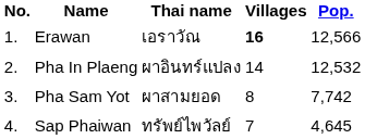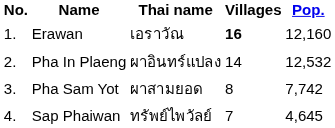 <table>
 <tr>
 <th>No.</th>
 <th>Name</th>
 <th>Thai name</th>
 <th>Villages</th>
 <th><a href='#'>Pop.</a></th>
 </tr>
 <tr>
 <td>1.</td>
 <td>Erawan</td>
 <td>เอราวัณ</td>
 <td><strong>16</strong></td>
-<td>12,566</td>
+<td>12,160</td>
 <td></td>
 </tr>
 <tr>
 <td>2.</td>
 <td>Pha In Plaeng</td>
 <td>ผาอินทร์แปลง</td>
 <td>14</td>
 <td>12,532</td>
 <td></td>
 </tr>
 <tr>
 <td>3.</td>
 <td>Pha Sam Yot</td>
 <td>ผาสามยอด</td>
 <td>8</td>
 <td>7,742</td>
 <td></td>
 </tr>
 <tr>
 <td>4.</td>
 <td>Sap Phaiwan</td>
 <td>ทรัพย์ไพวัลย์</td>
 <td>7</td>
 <td>4,645</td>
 <td></td>
 </tr>
 </table>
